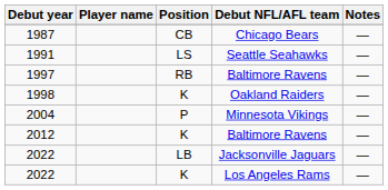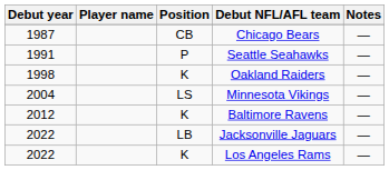 <table class="wikitable sortable">
 <tr>
 <th>Debut year</th>
 <th>Player name</th>
 <th>Position</th>
 <th>Debut NFL/AFL team</th>
 <th>Notes</th>
 </tr>
 <tr>
 </tr>
 <tr>
 <td align="center">1987</td>
 <td align="center"></td>
 <td align="center">CB</td>
 <td align="center"><a href='#'>Chicago Bears</a></td>
 <td align="center">—</td>
 </tr>
 <tr>
 <td align="center">1991</td>
 <td align="center"></td>
-<td align="center">LS</td>
+<td align="center">P</td>
 <td align="center"><a href='#'>Seattle Seahawks</a></td>
-<td align="center">—</td>
-</tr>
-<tr>
-<td align="center">1997</td>
-<td align="center"></td>
-<td align="center">RB</td>
-<td align="center"><a href='#'>Baltimore Ravens</a></td>
 <td align="center">—</td>
 </tr>
 <tr>
 <td align="center">1998</td>
 <td align="center"></td>
 <td align="center">K</td>
 <td align="center"><a href='#'>Oakland Raiders</a></td>
 <td align="center">—</td>
 </tr>
 <tr>
 <td align="center">2004</td>
 <td align="center"></td>
-<td align="center">P</td>
+<td align="center">LS</td>
 <td align="center"><a href='#'>Minnesota Vikings</a></td>
 <td align="center">—</td>
 </tr>
 <tr>
 <td align="center">2012</td>
 <td align="center"></td>
 <td align="center">K</td>
 <td align="center"><a href='#'>Baltimore Ravens</a></td>
 <td align="center">—</td>
 </tr>
 <tr>
 <td align="center">2022</td>
 <td align="center"></td>
 <td align="center">LB</td>
 <td align="center"><a href='#'>Jacksonville Jaguars</a></td>
 <td align="center">—</td>
 </tr>
 <tr>
 <td align="center">2022</td>
 <td align="center"></td>
 <td align="center">K</td>
 <td align="center"><a href='#'>Los Angeles Rams</a></td>
 <td align="center">—</td>
 </tr>
 </table>
